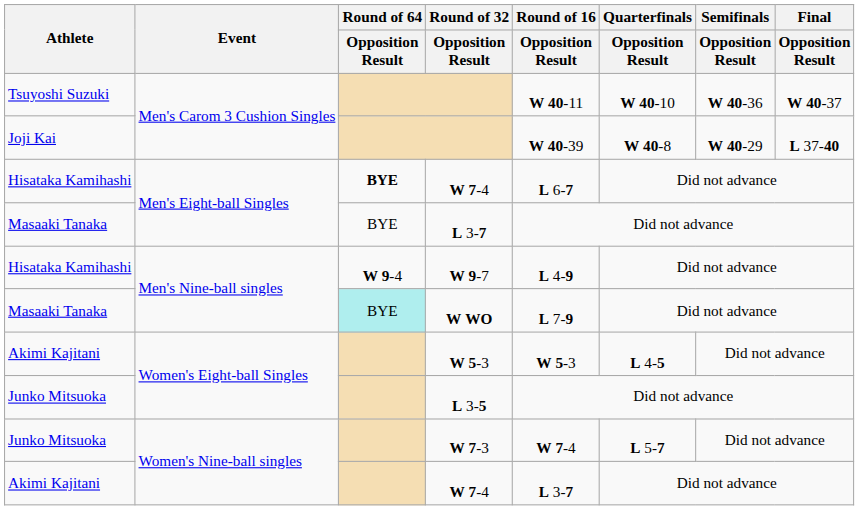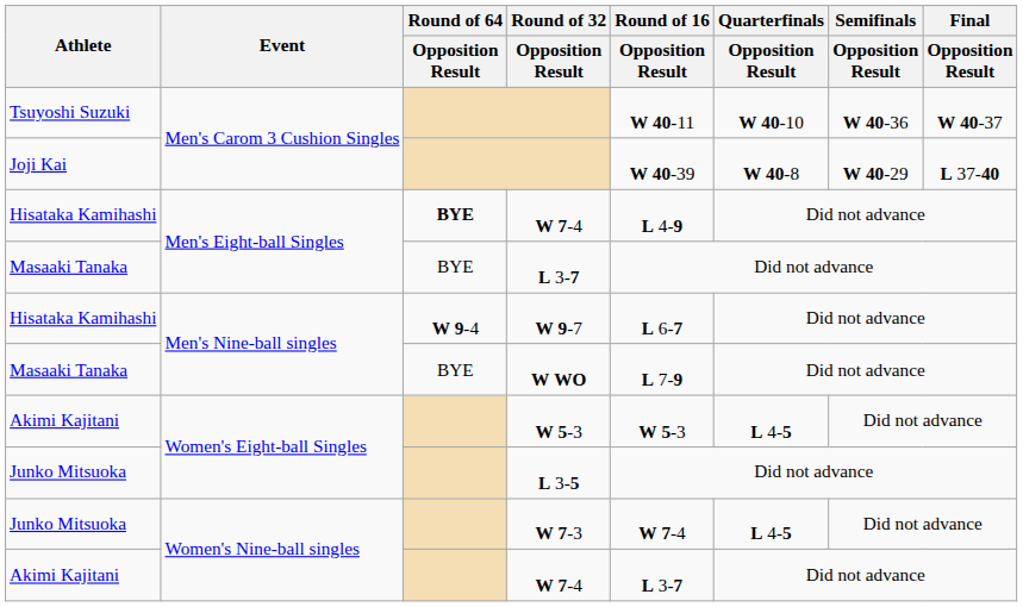 <table class=wikitable style="font-size:90%">
 <tr>
 <th rowspan=2>Athlete</th>
 <th rowspan=2>Event</th>
 <th>Round of 64</th>
 <th>Round of 32</th>
 <th>Round of 16</th>
 <th>Quarterfinals</th>
 <th>Semifinals</th>
 <th>Final</th>
 </tr>
 <tr>
 <th>Opposition<br>Result</th>
 <th>Opposition<br>Result</th>
 <th>Opposition<br>Result</th>
 <th>Opposition<br>Result</th>
 <th>Opposition<br>Result</th>
 <th>Opposition<br>Result</th>
 </tr>
 <tr>
 <td><a href='#'>Tsuyoshi Suzuki</a></td>
 <td rowspan=2><a href='#'>Men's Carom 3 Cushion Singles</a></td>
 <td style="background:wheat;" colspan=2></td>
 <td align=center><br><strong>W</strong> <strong>40</strong>-11</td>
 <td align=center><br><strong>W</strong> <strong>40</strong>-10</td>
 <td align=center><br><strong>W</strong> <strong>40</strong>-36</td>
 <td align=center><br><strong>W</strong> <strong>40</strong>-37<br></td>
 </tr>
 <tr>
 <td><a href='#'>Joji Kai</a></td>
 <td style="background:wheat;" colspan=2></td>
 <td align=center><br><strong>W</strong> <strong>40</strong>-39</td>
 <td align=center><br><strong>W</strong> <strong>40</strong>-8</td>
 <td align=center><br><strong>W</strong> <strong>40</strong>-29</td>
 <td align=center><br><strong>L</strong> 37-<strong>40</strong><br></td>
 </tr>
 <tr>
 <td><a href='#'>Hisataka Kamihashi</a></td>
 <td rowspan=2><a href='#'>Men's Eight-ball Singles</a></td>
 <td align=center><strong>BYE</strong></td>
 <td align=center><br><strong>W</strong> <strong>7</strong>-4</td>
-<td align=center><br><strong>L</strong> 6-<strong>7</strong></td>
+<td align=center><br><strong>L</strong> 4-<strong>9</strong></td>
 <td style="text-align:center;" colspan="7">Did not advance</td>
 </tr>
 <tr>
 <td><a href='#'>Masaaki Tanaka</a></td>
 <td align=center>BYE</td>
 <td align=center><br><strong>L</strong> 3-<strong>7</strong></td>
 <td style="text-align:center;" colspan="7">Did not advance</td>
 </tr>
 <tr>
 <td><a href='#'>Hisataka Kamihashi</a></td>
 <td rowspan=2><a href='#'>Men's Nine-ball singles</a></td>
 <td align=center><br><strong>W</strong> <strong>9</strong>-4</td>
 <td align=center><br><strong>W</strong> <strong>9</strong>-7</td>
-<td align=center><br><strong>L</strong> 4-<strong>9</strong></td>
+<td align=center><br><strong>L</strong> 6-<strong>7</strong></td>
 <td style="text-align:center;" colspan="7">Did not advance</td>
 </tr>
 <tr>
 <td><a href='#'>Masaaki Tanaka</a></td>
-<td align=center style="background: paleturquoise;">BYE</td>
+<td align=center>BYE</td>
 <td align=center><br><strong>W</strong> <strong>WO</strong></td>
 <td align=center><br><strong>L</strong> 7-<strong>9</strong></td>
 <td style="text-align:center;" colspan="7">Did not advance</td>
 </tr>
 <tr>
 <td><a href='#'>Akimi Kajitani</a></td>
 <td rowspan=2><a href='#'>Women's Eight-ball Singles</a></td>
 <td style="background:wheat;"></td>
 <td align=center><br><strong>W</strong> <strong>5</strong>-3</td>
 <td align=center><br><strong>W</strong> <strong>5</strong>-3</td>
 <td align=center><br><strong>L</strong> 4-<strong>5</strong></td>
 <td style="text-align:center;" colspan="7">Did not advance</td>
 </tr>
 <tr>
 <td><a href='#'>Junko Mitsuoka</a></td>
 <td style="background:wheat;"></td>
 <td align=center><br><strong>L</strong> 3-<strong>5</strong></td>
 <td style="text-align:center;" colspan="7">Did not advance</td>
 </tr>
 <tr>
 <td><a href='#'>Junko Mitsuoka</a></td>
 <td rowspan=2><a href='#'>Women's Nine-ball singles</a></td>
 <td style="background:wheat;"></td>
 <td align=center><br><strong>W</strong> <strong>7</strong>-3</td>
 <td align=center><br><strong>W</strong> <strong>7</strong>-4</td>
-<td align=center><br><strong>L</strong> 5-<strong>7</strong></td>
+<td align=center><br><strong>L</strong> 4-<strong>5</strong></td>
 <td style="text-align:center;" colspan="7">Did not advance</td>
 </tr>
 <tr>
 <td><a href='#'>Akimi Kajitani</a></td>
 <td style="background:wheat;"></td>
 <td align=center><br><strong>W</strong> <strong>7</strong>-4</td>
 <td align=center><br><strong>L</strong> 3-<strong>7</strong></td>
 <td style="text-align:center;" colspan="7">Did not advance</td>
 </tr>
 </table>
